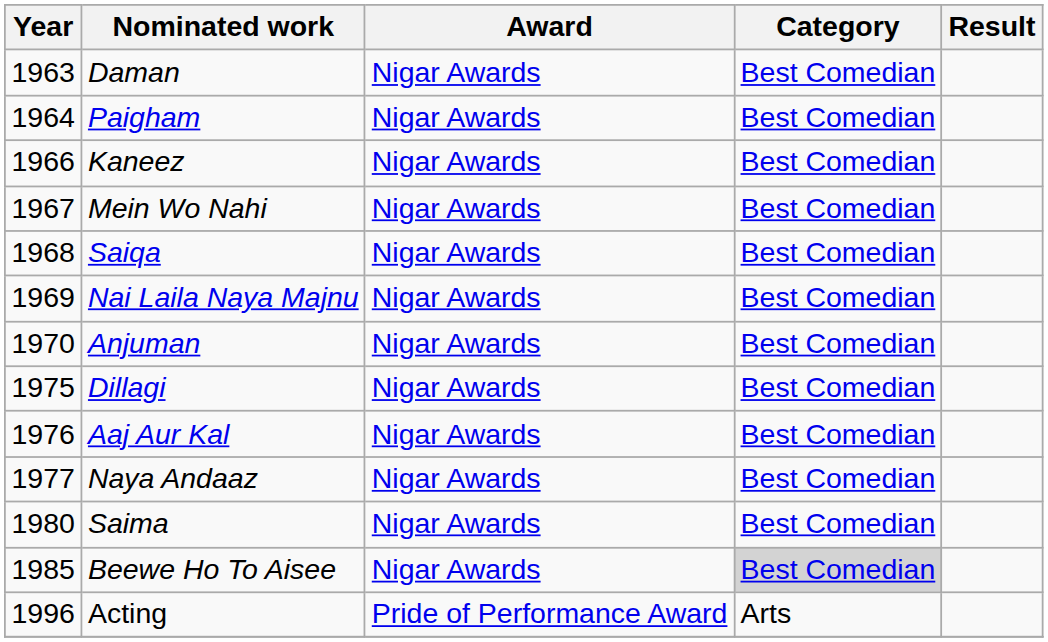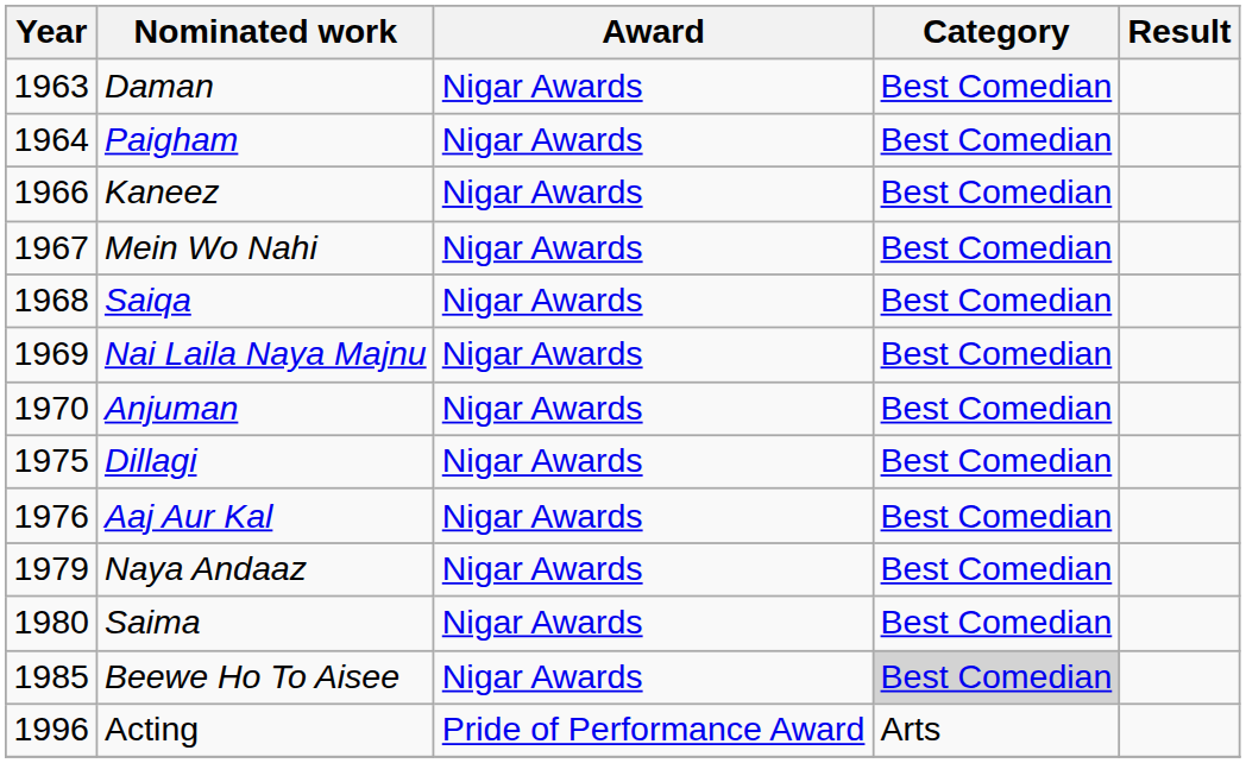 <table class="wikitable">
 <tr>
 <th>Year</th>
 <th>Nominated work</th>
 <th>Award</th>
 <th>Category</th>
 <th>Result</th>
 </tr>
 <tr>
 <td>1963</td>
 <td><em>Daman</em></td>
 <td><a href='#'>Nigar Awards</a></td>
 <td><a href='#'>Best Comedian</a></td>
 <td></td>
 </tr>
 <tr>
 <td>1964</td>
 <td><em><a href='#'>Paigham</a></em></td>
 <td><a href='#'>Nigar Awards</a></td>
 <td><a href='#'>Best Comedian</a></td>
 <td></td>
 </tr>
 <tr>
 <td>1966</td>
 <td><em>Kaneez</em></td>
 <td><a href='#'>Nigar Awards</a></td>
 <td><a href='#'>Best Comedian</a></td>
 <td></td>
 </tr>
 <tr>
 <td>1967</td>
 <td><em>Mein Wo Nahi</em></td>
 <td><a href='#'>Nigar Awards</a></td>
 <td><a href='#'>Best Comedian</a></td>
 <td></td>
 </tr>
 <tr>
 <td>1968</td>
 <td><a href='#'><em>Saiqa</em></a></td>
 <td><a href='#'>Nigar Awards</a></td>
 <td><a href='#'>Best Comedian</a></td>
 <td></td>
 </tr>
 <tr>
 <td>1969</td>
 <td><em><a href='#'>Nai Laila Naya Majnu</a></em></td>
 <td><a href='#'>Nigar Awards</a></td>
 <td><a href='#'>Best Comedian</a></td>
 <td></td>
 </tr>
 <tr>
 <td>1970</td>
 <td><em><a href='#'>Anjuman</a></em></td>
 <td><a href='#'>Nigar Awards</a></td>
 <td><a href='#'>Best Comedian</a></td>
 <td></td>
 </tr>
 <tr>
 <td>1975</td>
 <td><em><a href='#'>Dillagi</a></em></td>
 <td><a href='#'>Nigar Awards</a></td>
 <td><a href='#'>Best Comedian</a></td>
 <td></td>
 </tr>
 <tr>
 <td>1976</td>
 <td><a href='#'><em>Aaj Aur Kal</em></a></td>
 <td><a href='#'>Nigar Awards</a></td>
 <td><a href='#'>Best Comedian</a></td>
 <td></td>
 </tr>
 <tr>
-<td>1977</td>
+<td>1979</td>
 <td><em>Naya Andaaz</em></td>
 <td><a href='#'>Nigar Awards</a></td>
 <td><a href='#'>Best Comedian</a></td>
 <td></td>
 </tr>
 <tr>
 <td>1980</td>
 <td><em>Saima</em></td>
 <td><a href='#'>Nigar Awards</a></td>
 <td><a href='#'>Best Comedian</a></td>
 <td></td>
 </tr>
 <tr>
 <td>1985</td>
 <td><em>Beewe Ho To Aisee</em></td>
 <td><a href='#'>Nigar Awards</a></td>
 <td style="background: lightgrey;"><a href='#'>Best Comedian</a></td>
 <td></td>
 </tr>
 <tr>
 <td>1996</td>
 <td>Acting</td>
 <td><a href='#'>Pride of Performance Award</a></td>
 <td>Arts</td>
 <td></td>
 </tr>
 <tr>
 </tr>
 </table>
